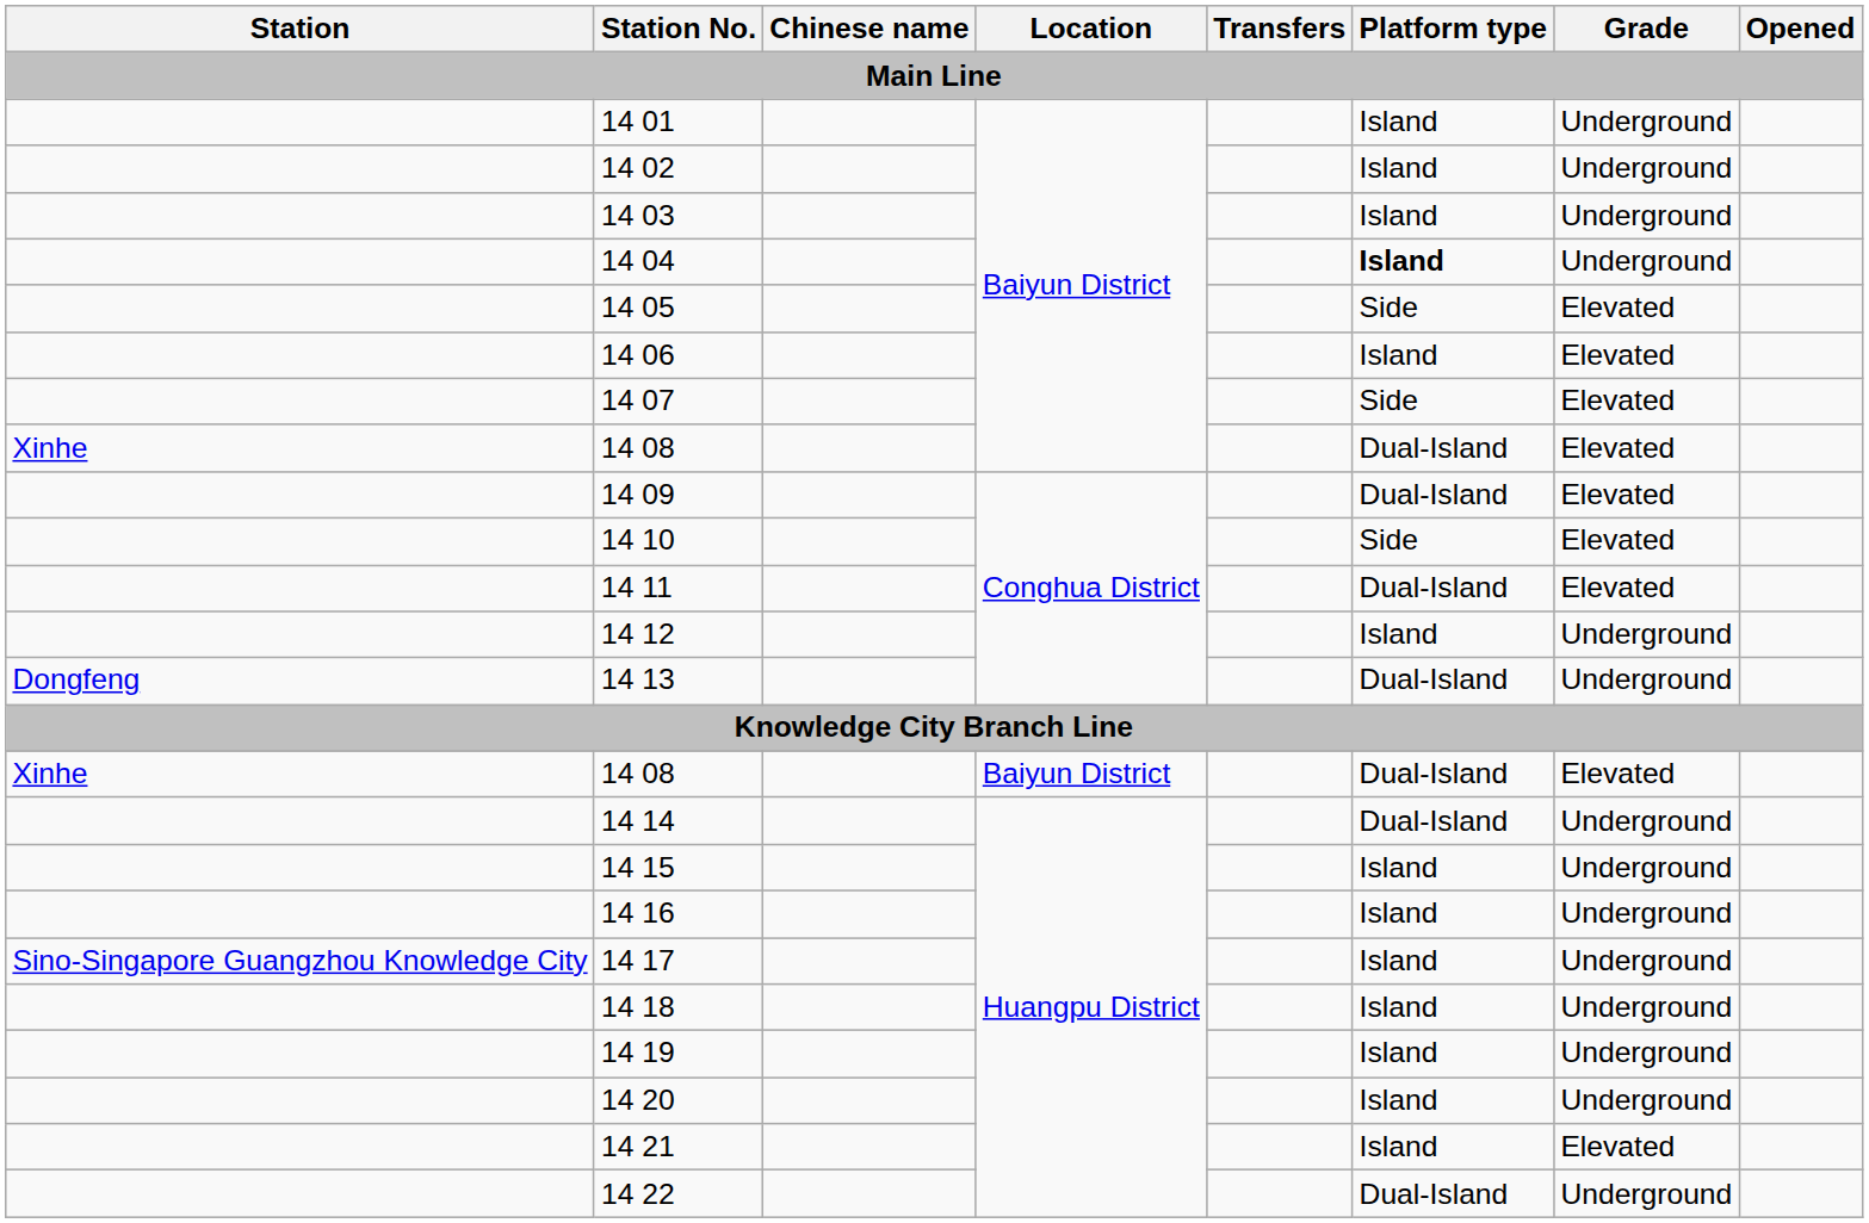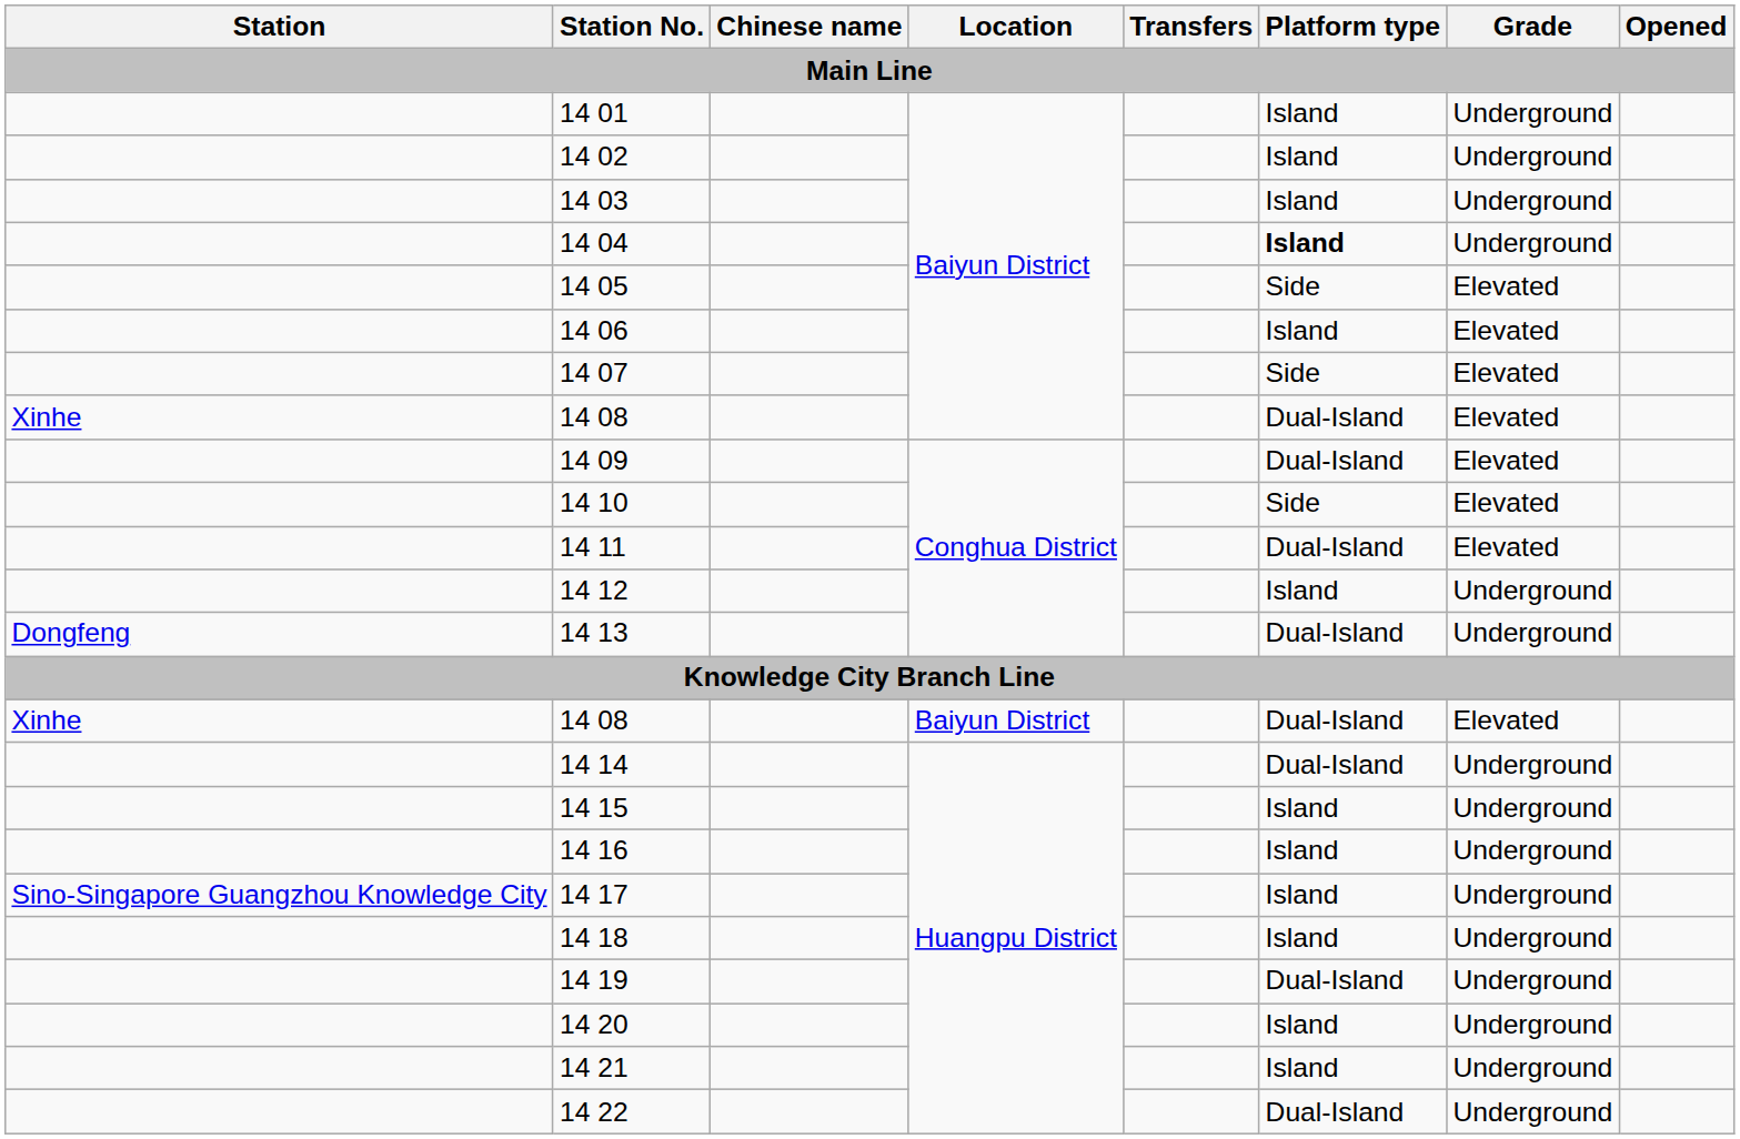 <table class="wikitable">
 <tr>
 <th>Station</th>
 <th>Station No.</th>
 <th>Chinese name</th>
 <th>Location</th>
 <th>Transfers</th>
 <th>Platform type</th>
 <th>Grade</th>
 <th>Opened</th>
 </tr>
 <tr>
 <th colspan="10" style="background: #c0c0c0">Main Line</th>
 </tr>
 <tr>
 <td></td>
 <td>14 01</td>
 <td></td>
 <td rowspan="8"><a href='#'>Baiyun District</a></td>
 <td style="text-align: center"> </td>
 <td>Island</td>
 <td>Underground</td>
 <td></td>
 </tr>
 <tr>
 <td></td>
 <td>14 02</td>
 <td></td>
 <td></td>
 <td>Island</td>
 <td>Underground</td>
 <td></td>
 </tr>
 <tr>
 <td></td>
 <td>14 03</td>
 <td></td>
 <td></td>
 <td>Island</td>
 <td>Underground</td>
 <td></td>
 </tr>
 <tr>
 <td></td>
 <td>14 04</td>
 <td></td>
 <td></td>
 <td><strong>Island</strong></td>
 <td>Underground</td>
 <td></td>
 </tr>
 <tr>
 <td></td>
 <td>14 05</td>
 <td></td>
 <td></td>
 <td>Side</td>
 <td>Elevated</td>
 <td></td>
 </tr>
 <tr>
 <td></td>
 <td>14 06</td>
 <td></td>
 <td></td>
 <td>Island</td>
 <td>Elevated</td>
 <td></td>
 </tr>
 <tr>
 <td></td>
 <td>14 07</td>
 <td></td>
 <td></td>
 <td>Side</td>
 <td>Elevated</td>
 <td></td>
 </tr>
 <tr>
 <td><a href='#'>Xinhe</a></td>
 <td>14 08</td>
 <td></td>
 <td></td>
 <td>Dual-Island</td>
 <td>Elevated</td>
 <td></td>
 </tr>
 <tr>
 <td></td>
 <td>14 09</td>
 <td></td>
 <td rowspan="5"><a href='#'>Conghua District</a></td>
 <td></td>
 <td>Dual-Island</td>
 <td>Elevated</td>
 <td></td>
 </tr>
 <tr>
 <td></td>
 <td>14 10</td>
 <td></td>
 <td></td>
 <td>Side</td>
 <td>Elevated</td>
 <td></td>
 </tr>
 <tr>
 <td></td>
 <td>14 11</td>
 <td></td>
 <td></td>
 <td>Dual-Island</td>
 <td>Elevated</td>
 <td></td>
 </tr>
 <tr>
 <td></td>
 <td>14 12</td>
 <td></td>
 <td></td>
 <td>Island</td>
 <td>Underground</td>
 <td></td>
 </tr>
 <tr>
 <td><a href='#'>Dongfeng</a></td>
 <td>14 13</td>
 <td></td>
 <td></td>
 <td>Dual-Island</td>
 <td>Underground</td>
 <td></td>
 </tr>
 <tr>
 <th colspan="10" style="background: #c0c0c0">Knowledge City Branch Line</th>
 </tr>
 <tr>
 <td><a href='#'>Xinhe</a></td>
 <td>14 08</td>
 <td></td>
 <td rowspan="1"><a href='#'>Baiyun District</a></td>
 <td></td>
 <td>Dual-Island</td>
 <td>Elevated</td>
 <td></td>
 </tr>
 <tr>
 <td></td>
 <td>14 14</td>
 <td></td>
 <td rowspan="9"><a href='#'>Huangpu District</a></td>
 <td></td>
 <td>Dual-Island</td>
 <td>Underground</td>
 <td></td>
 </tr>
 <tr>
 <td></td>
 <td>14 15</td>
 <td></td>
 <td></td>
 <td>Island</td>
 <td>Underground</td>
 <td></td>
 </tr>
 <tr>
 <td></td>
 <td>14 16</td>
 <td></td>
 <td></td>
 <td>Island</td>
 <td>Underground</td>
 <td></td>
 </tr>
 <tr>
 <td><a href='#'>Sino-Singapore Guangzhou Knowledge City</a></td>
 <td>14 17</td>
 <td></td>
 <td></td>
 <td>Island</td>
 <td>Underground</td>
 <td></td>
 </tr>
 <tr>
 <td></td>
 <td>14 18</td>
 <td></td>
 <td></td>
 <td>Island</td>
 <td>Underground</td>
 <td></td>
 </tr>
 <tr>
 <td></td>
 <td>14 19</td>
 <td></td>
 <td></td>
-<td>Island</td>
+<td>Dual-Island</td>
 <td>Underground</td>
 <td></td>
 </tr>
 <tr>
 <td></td>
 <td>14 20</td>
 <td></td>
 <td></td>
 <td>Island</td>
 <td>Underground</td>
 <td></td>
 </tr>
 <tr>
 <td></td>
 <td>14 21</td>
 <td></td>
 <td></td>
 <td>Island</td>
-<td>Elevated</td>
+<td>Underground</td>
 <td></td>
 </tr>
 <tr>
 <td></td>
 <td>14 22</td>
 <td></td>
 <td style="text-align: center"></td>
 <td>Dual-Island</td>
 <td>Underground</td>
 <td></td>
 </tr>
 </table>
